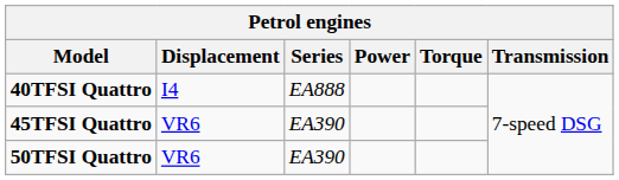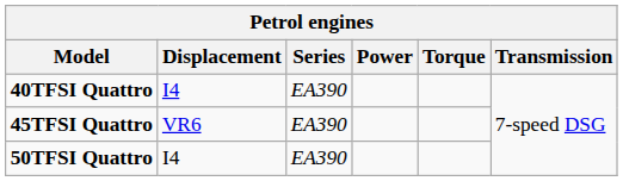 <table class="wikitable" style="text-align:left; font-size:90%;">
 <tr>
 <th colspan="6">Petrol engines</th>
 </tr>
 <tr>
 <th>Model</th>
 <th>Displacement</th>
 <th>Series</th>
 <th>Power</th>
 <th>Torque</th>
 <th>Transmission</th>
 </tr>
 <tr>
 <td><strong>40TFSI Quattro</strong></td>
 <td> <a href='#'>I4</a></td>
-<td><em>EA888</em></td>
+<td><em>EA390</em></td>
 <td></td>
 <td></td>
 <td rowspan="3">7-speed <a href='#'>DSG</a></td>
 </tr>
 <tr>
 <td><strong>45TFSI Quattro</strong></td>
 <td> <a href='#'>VR6</a></td>
 <td><em>EA390</em></td>
 <td></td>
 <td></td>
 </tr>
 <tr>
 <td><strong>50TFSI Quattro</strong></td>
-<td> <a href='#'>VR6</a></td>
+<td> I4</td>
 <td><em>EA390</em></td>
 <td></td>
 <td></td>
 </tr>
 </table>
